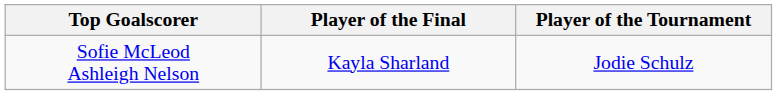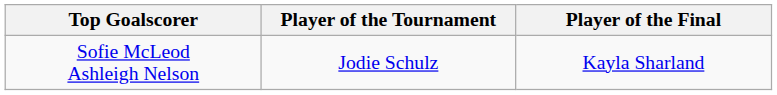 <table class=wikitable style="margin:auto; text-align:center">
 <tr>
 <th style= "width:200px">Top Goalscorer</th>
+<th style= "width:200px">Player of the Tournament</th>
 <th style= "width:200px">Player of the Final</th>
-<th style= "width:200px">Player of the Tournament</th>
 </tr>
 <tr>
 <td> <a href='#'>Sofie McLeod</a><br> <a href='#'>Ashleigh Nelson</a></td>
+<td> <a href='#'>Jodie Schulz</a></td>
 <td> <a href='#'>Kayla Sharland</a></td>
-<td> <a href='#'>Jodie Schulz</a></td>
 </tr>
 </table>
